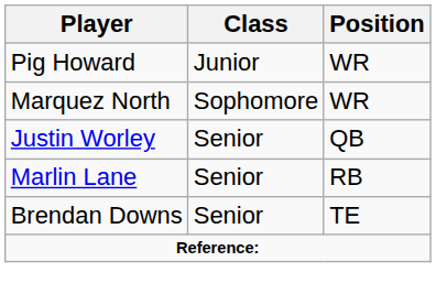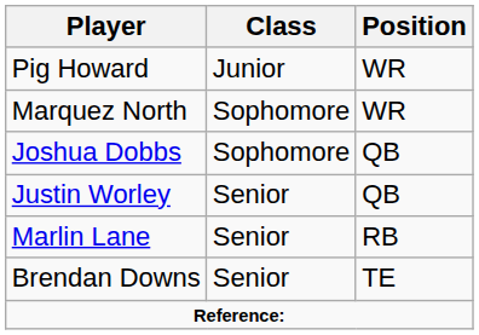 <table class="wikitable" border="1">
 <tr>
 <th>Player</th>
 <th>Class</th>
 <th>Position</th>
 </tr>
 <tr>
 <td>Pig Howard</td>
 <td>Junior</td>
 <td>WR</td>
 </tr>
 <tr>
 <td>Marquez North</td>
 <td>Sophomore</td>
 <td>WR</td>
+</tr>
+<tr>
+<td><a href='#'>Joshua Dobbs</a></td>
+<td>Sophomore</td>
+<td>QB</td>
 </tr>
 <tr>
 <td><a href='#'>Justin Worley</a></td>
 <td>Senior</td>
 <td>QB</td>
 </tr>
 <tr>
 <td><a href='#'>Marlin Lane</a></td>
 <td>Senior</td>
 <td>RB</td>
 </tr>
 <tr>
 <td>Brendan Downs</td>
 <td>Senior</td>
 <td>TE</td>
 </tr>
 <tr>
 <td colspan="3" style="font-size: 8pt" align="center"><strong>Reference:</strong></td>
 </tr>
 </table>
